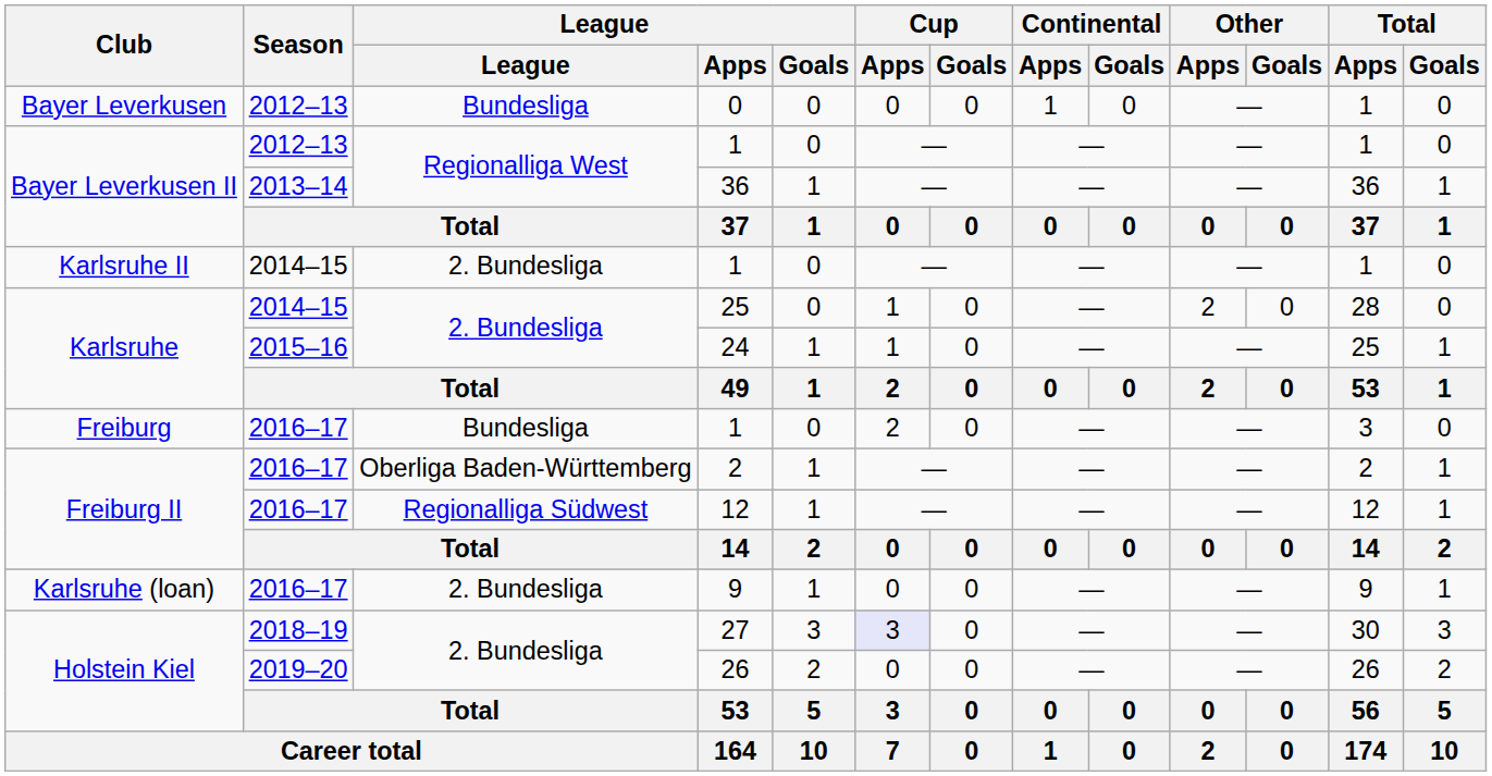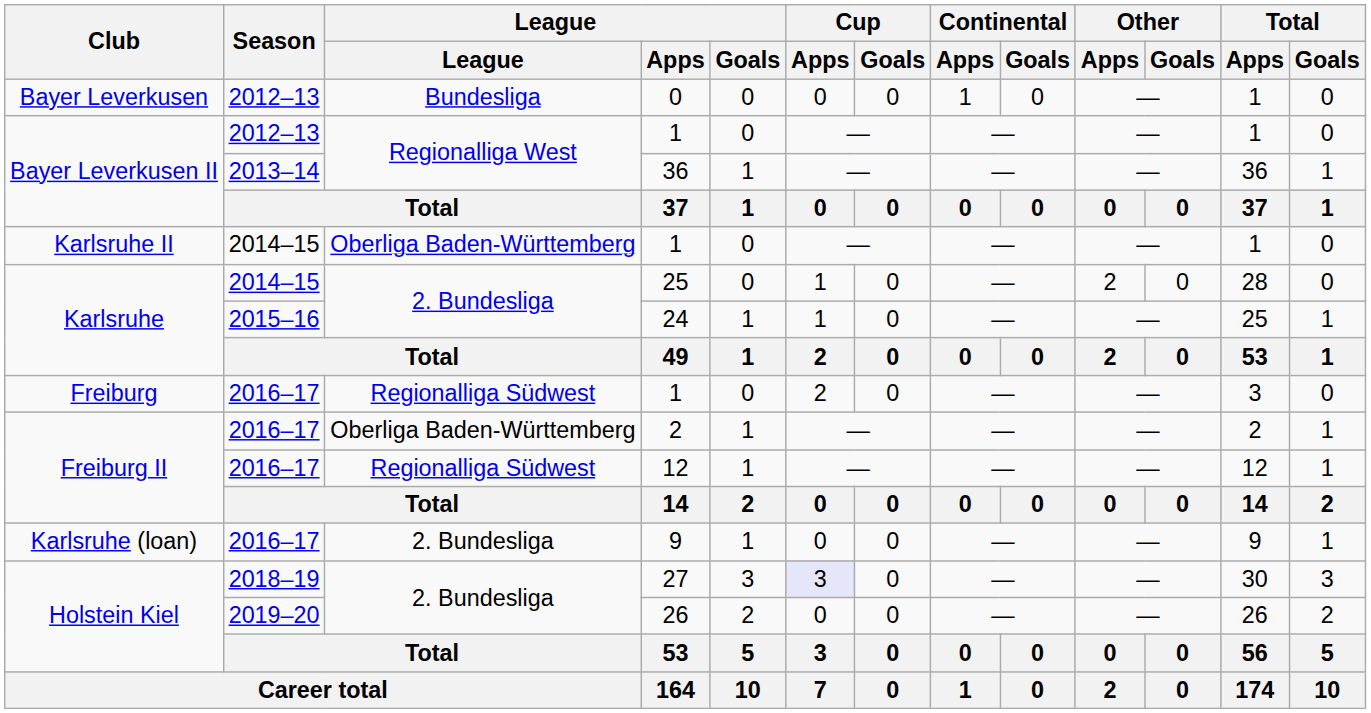 <table class="wikitable" style="text-align:center">
 <tr>
 <th rowspan="2">Club</th>
 <th rowspan="2">Season</th>
 <th colspan="3">League</th>
 <th colspan="2">Cup</th>
 <th colspan="2">Continental</th>
 <th colspan="2">Other</th>
 <th colspan="2">Total</th>
 </tr>
 <tr>
 <th>League</th>
 <th>Apps</th>
 <th>Goals</th>
 <th>Apps</th>
 <th>Goals</th>
 <th>Apps</th>
 <th>Goals</th>
 <th>Apps</th>
 <th>Goals</th>
 <th>Apps</th>
 <th>Goals</th>
 </tr>
 <tr>
 <td><a href='#'>Bayer Leverkusen</a></td>
 <td><a href='#'>2012–13</a></td>
 <td><a href='#'>Bundesliga</a></td>
 <td>0</td>
 <td>0</td>
 <td>0</td>
 <td>0</td>
 <td>1</td>
 <td>0</td>
 <td colspan="2">—</td>
 <td>1</td>
 <td>0</td>
 </tr>
 <tr>
 <td rowspan="3"><a href='#'>Bayer Leverkusen II</a></td>
 <td><a href='#'>2012–13</a></td>
 <td rowspan="2"><a href='#'>Regionalliga West</a></td>
 <td>1</td>
 <td>0</td>
 <td colspan="2">—</td>
 <td colspan="2">—</td>
 <td colspan="2">—</td>
 <td>1</td>
 <td>0</td>
 </tr>
 <tr>
 <td><a href='#'>2013–14</a></td>
 <td>36</td>
 <td>1</td>
 <td colspan="2">—</td>
 <td colspan="2">—</td>
 <td colspan="2">—</td>
 <td>36</td>
 <td>1</td>
 </tr>
 <tr>
 <th colspan="2">Total</th>
 <th>37</th>
 <th>1</th>
 <th>0</th>
 <th>0</th>
 <th>0</th>
 <th>0</th>
 <th>0</th>
 <th>0</th>
 <th>37</th>
 <th>1</th>
 </tr>
 <tr>
 <td><a href='#'>Karlsruhe II</a></td>
 <td>2014–15</td>
-<td>2. Bundesliga</td>
+<td><a href='#'>Oberliga Baden-Württemberg</a></td>
 <td>1</td>
 <td>0</td>
 <td colspan="2">—</td>
 <td colspan="2">—</td>
 <td colspan="2">—</td>
 <td>1</td>
 <td>0</td>
 </tr>
 <tr>
 <td rowspan="3"><a href='#'>Karlsruhe</a></td>
 <td><a href='#'>2014–15</a></td>
 <td rowspan="2"><a href='#'>2. Bundesliga</a></td>
 <td>25</td>
 <td>0</td>
 <td>1</td>
 <td>0</td>
 <td colspan="2">—</td>
 <td>2</td>
 <td>0</td>
 <td>28</td>
 <td>0</td>
 </tr>
 <tr>
 <td><a href='#'>2015–16</a></td>
 <td>24</td>
 <td>1</td>
 <td>1</td>
 <td>0</td>
 <td colspan="2">—</td>
 <td colspan="2">—</td>
 <td>25</td>
 <td>1</td>
 </tr>
 <tr>
 <th colspan="2">Total</th>
 <th>49</th>
 <th>1</th>
 <th>2</th>
 <th>0</th>
 <th>0</th>
 <th>0</th>
 <th>2</th>
 <th>0</th>
 <th>53</th>
 <th>1</th>
 </tr>
 <tr>
 <td><a href='#'>Freiburg</a></td>
 <td><a href='#'>2016–17</a></td>
-<td>Bundesliga</td>
+<td><a href='#'>Regionalliga Südwest</a></td>
 <td>1</td>
 <td>0</td>
 <td>2</td>
 <td>0</td>
 <td colspan="2">—</td>
 <td colspan="2">—</td>
 <td>3</td>
 <td>0</td>
 </tr>
 <tr>
 <td rowspan="3"><a href='#'>Freiburg II</a></td>
 <td><a href='#'>2016–17</a></td>
 <td>Oberliga Baden-Württemberg</td>
 <td>2</td>
 <td>1</td>
 <td colspan="2">—</td>
 <td colspan="2">—</td>
 <td colspan="2">—</td>
 <td>2</td>
 <td>1</td>
 </tr>
 <tr>
 <td><a href='#'>2016–17</a></td>
 <td><a href='#'>Regionalliga Südwest</a></td>
 <td>12</td>
 <td>1</td>
 <td colspan="2">—</td>
 <td colspan="2">—</td>
 <td colspan="2">—</td>
 <td>12</td>
 <td>1</td>
 </tr>
 <tr>
 <th colspan="2">Total</th>
 <th>14</th>
 <th>2</th>
 <th>0</th>
 <th>0</th>
 <th>0</th>
 <th>0</th>
 <th>0</th>
 <th>0</th>
 <th>14</th>
 <th>2</th>
 </tr>
 <tr>
 <td><a href='#'>Karlsruhe</a> (loan)</td>
 <td><a href='#'>2016–17</a></td>
 <td>2. Bundesliga</td>
 <td>9</td>
 <td>1</td>
 <td>0</td>
 <td>0</td>
 <td colspan="2">—</td>
 <td colspan="2">—</td>
 <td>9</td>
 <td>1</td>
 </tr>
 <tr>
 <td rowspan="3"><a href='#'>Holstein Kiel</a></td>
 <td><a href='#'>2018–19</a></td>
 <td 2. rowspan="2">2. Bundesliga</td>
 <td>27</td>
 <td>3</td>
 <td style="background: lavender;">3</td>
 <td>0</td>
 <td colspan="2">—</td>
 <td colspan="2">—</td>
 <td>30</td>
 <td>3</td>
 </tr>
 <tr>
 <td><a href='#'>2019–20</a></td>
 <td>26</td>
 <td>2</td>
 <td>0</td>
 <td>0</td>
 <td colspan="2">—</td>
 <td colspan="2">—</td>
 <td>26</td>
 <td>2</td>
 </tr>
 <tr>
 <th colspan="2">Total</th>
 <th>53</th>
 <th>5</th>
 <th>3</th>
 <th>0</th>
 <th>0</th>
 <th>0</th>
 <th>0</th>
 <th>0</th>
 <th>56</th>
 <th>5</th>
 </tr>
 <tr>
 <th colspan="3">Career total</th>
 <th>164</th>
 <th>10</th>
 <th>7</th>
 <th>0</th>
 <th>1</th>
 <th>0</th>
 <th>2</th>
 <th>0</th>
 <th>174</th>
 <th>10</th>
 </tr>
 </table>
